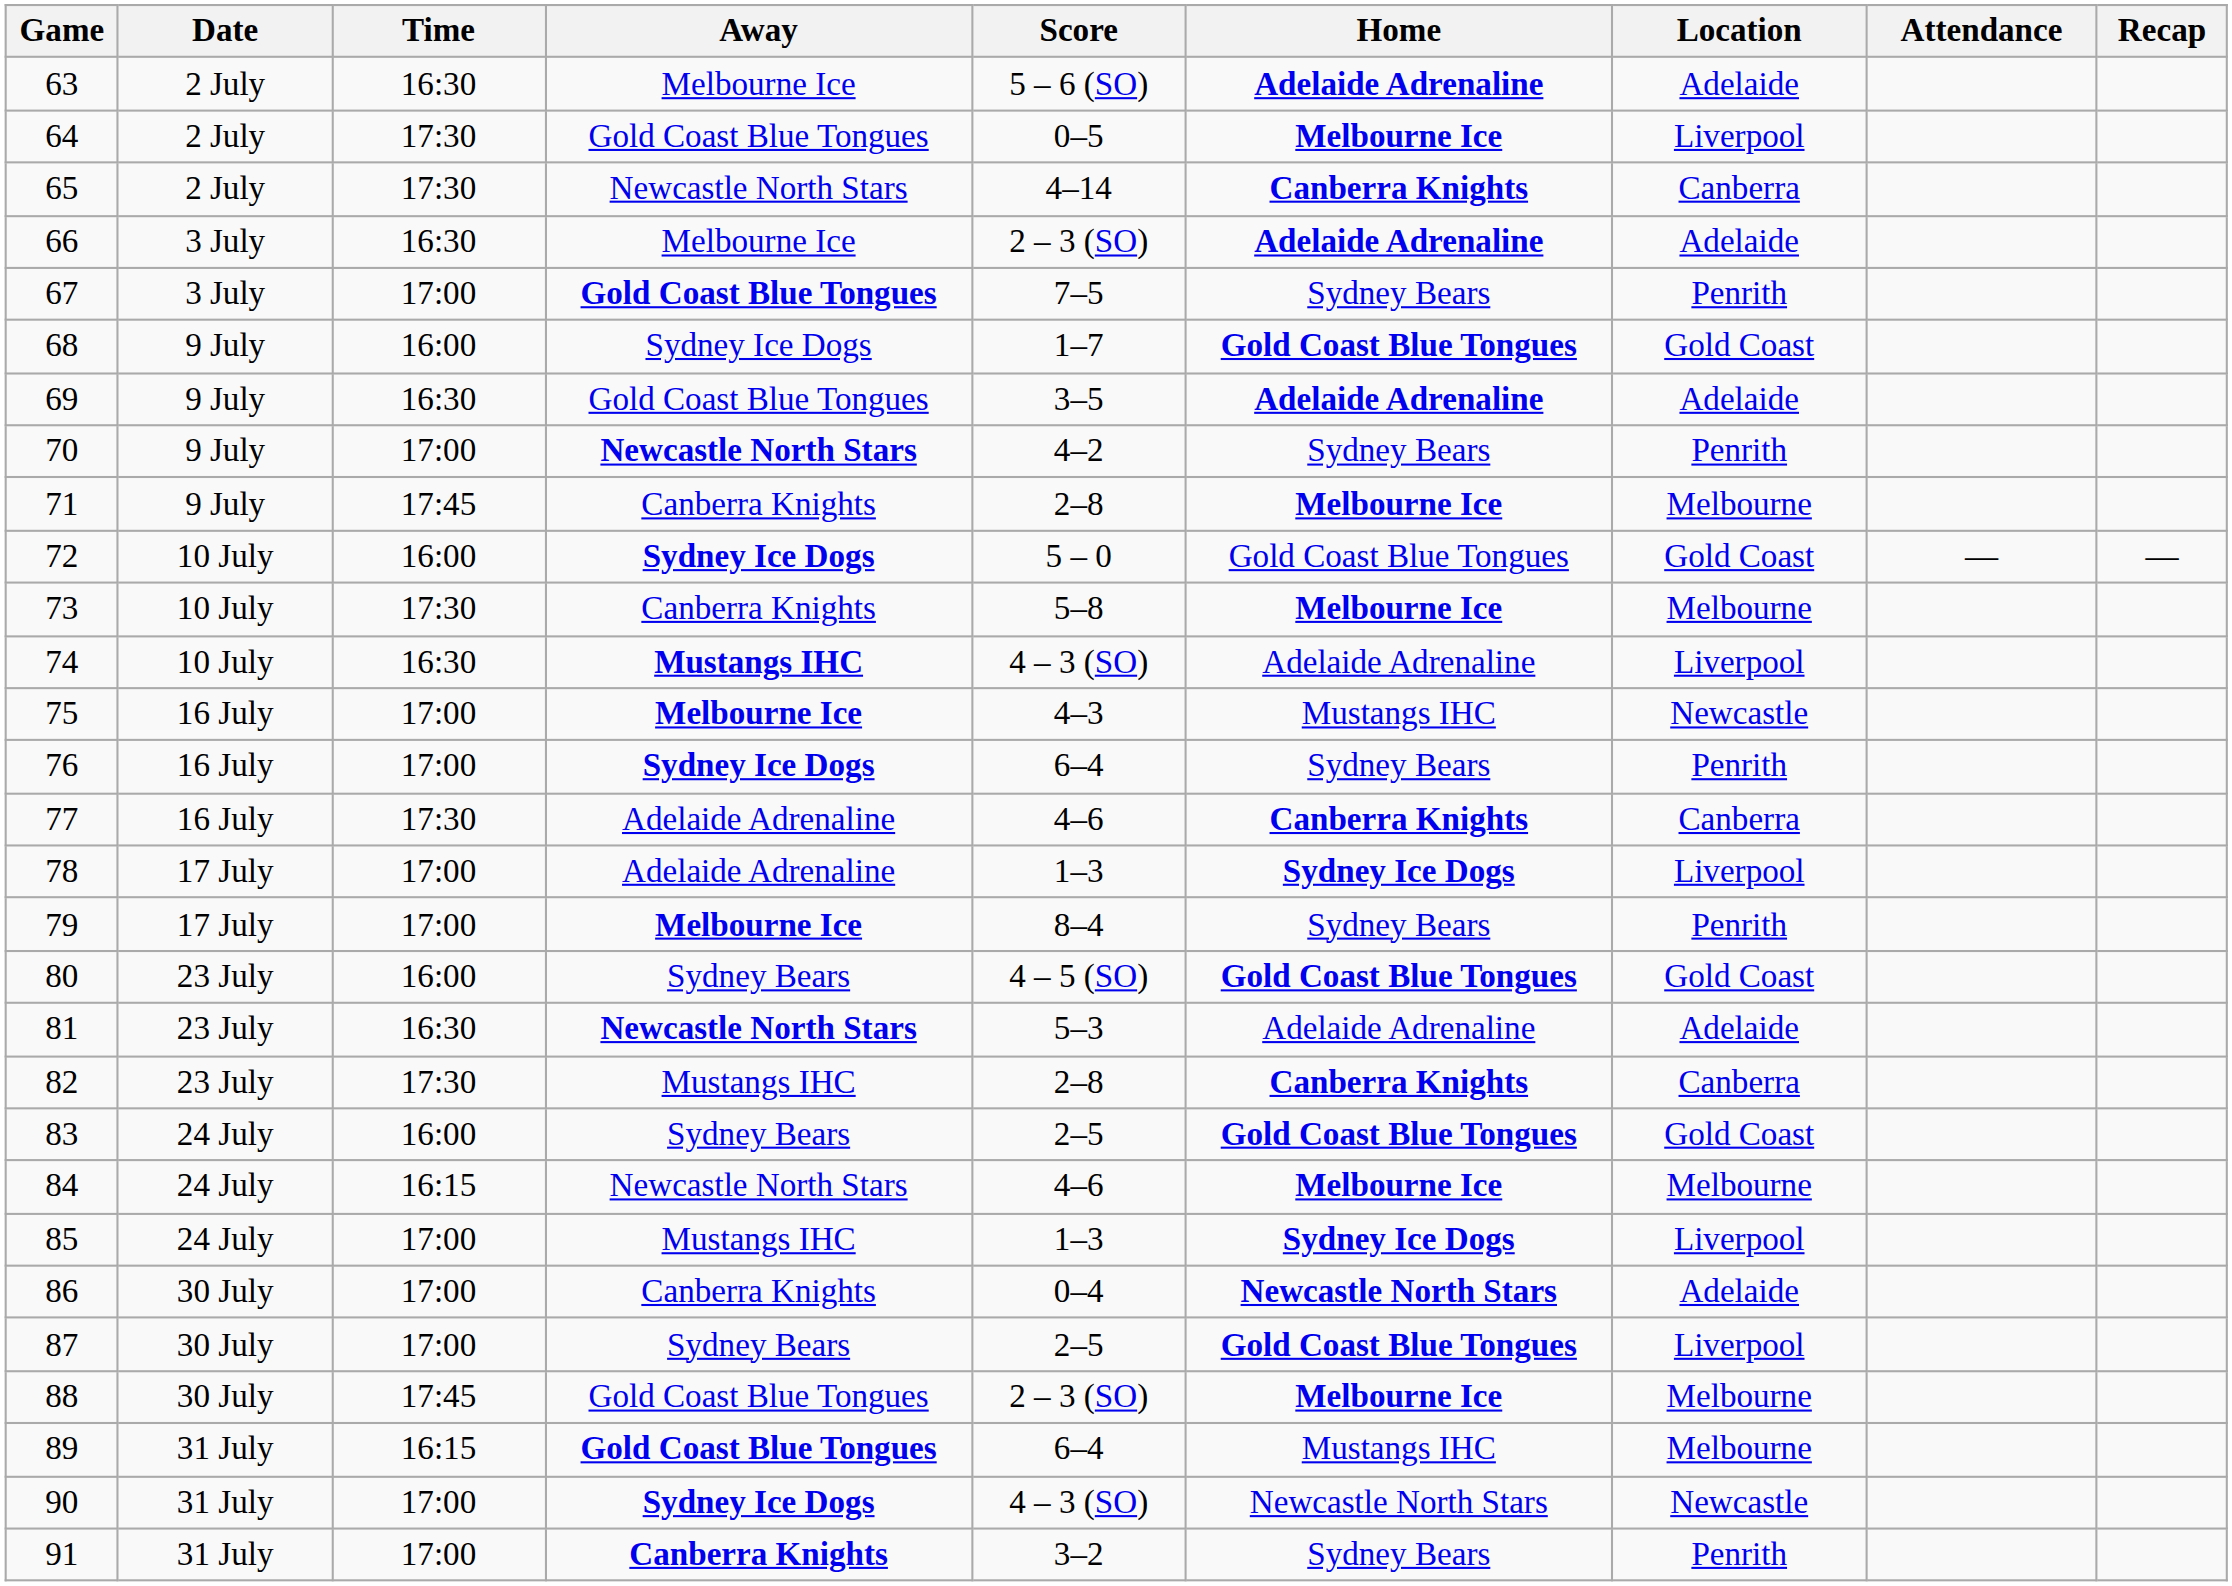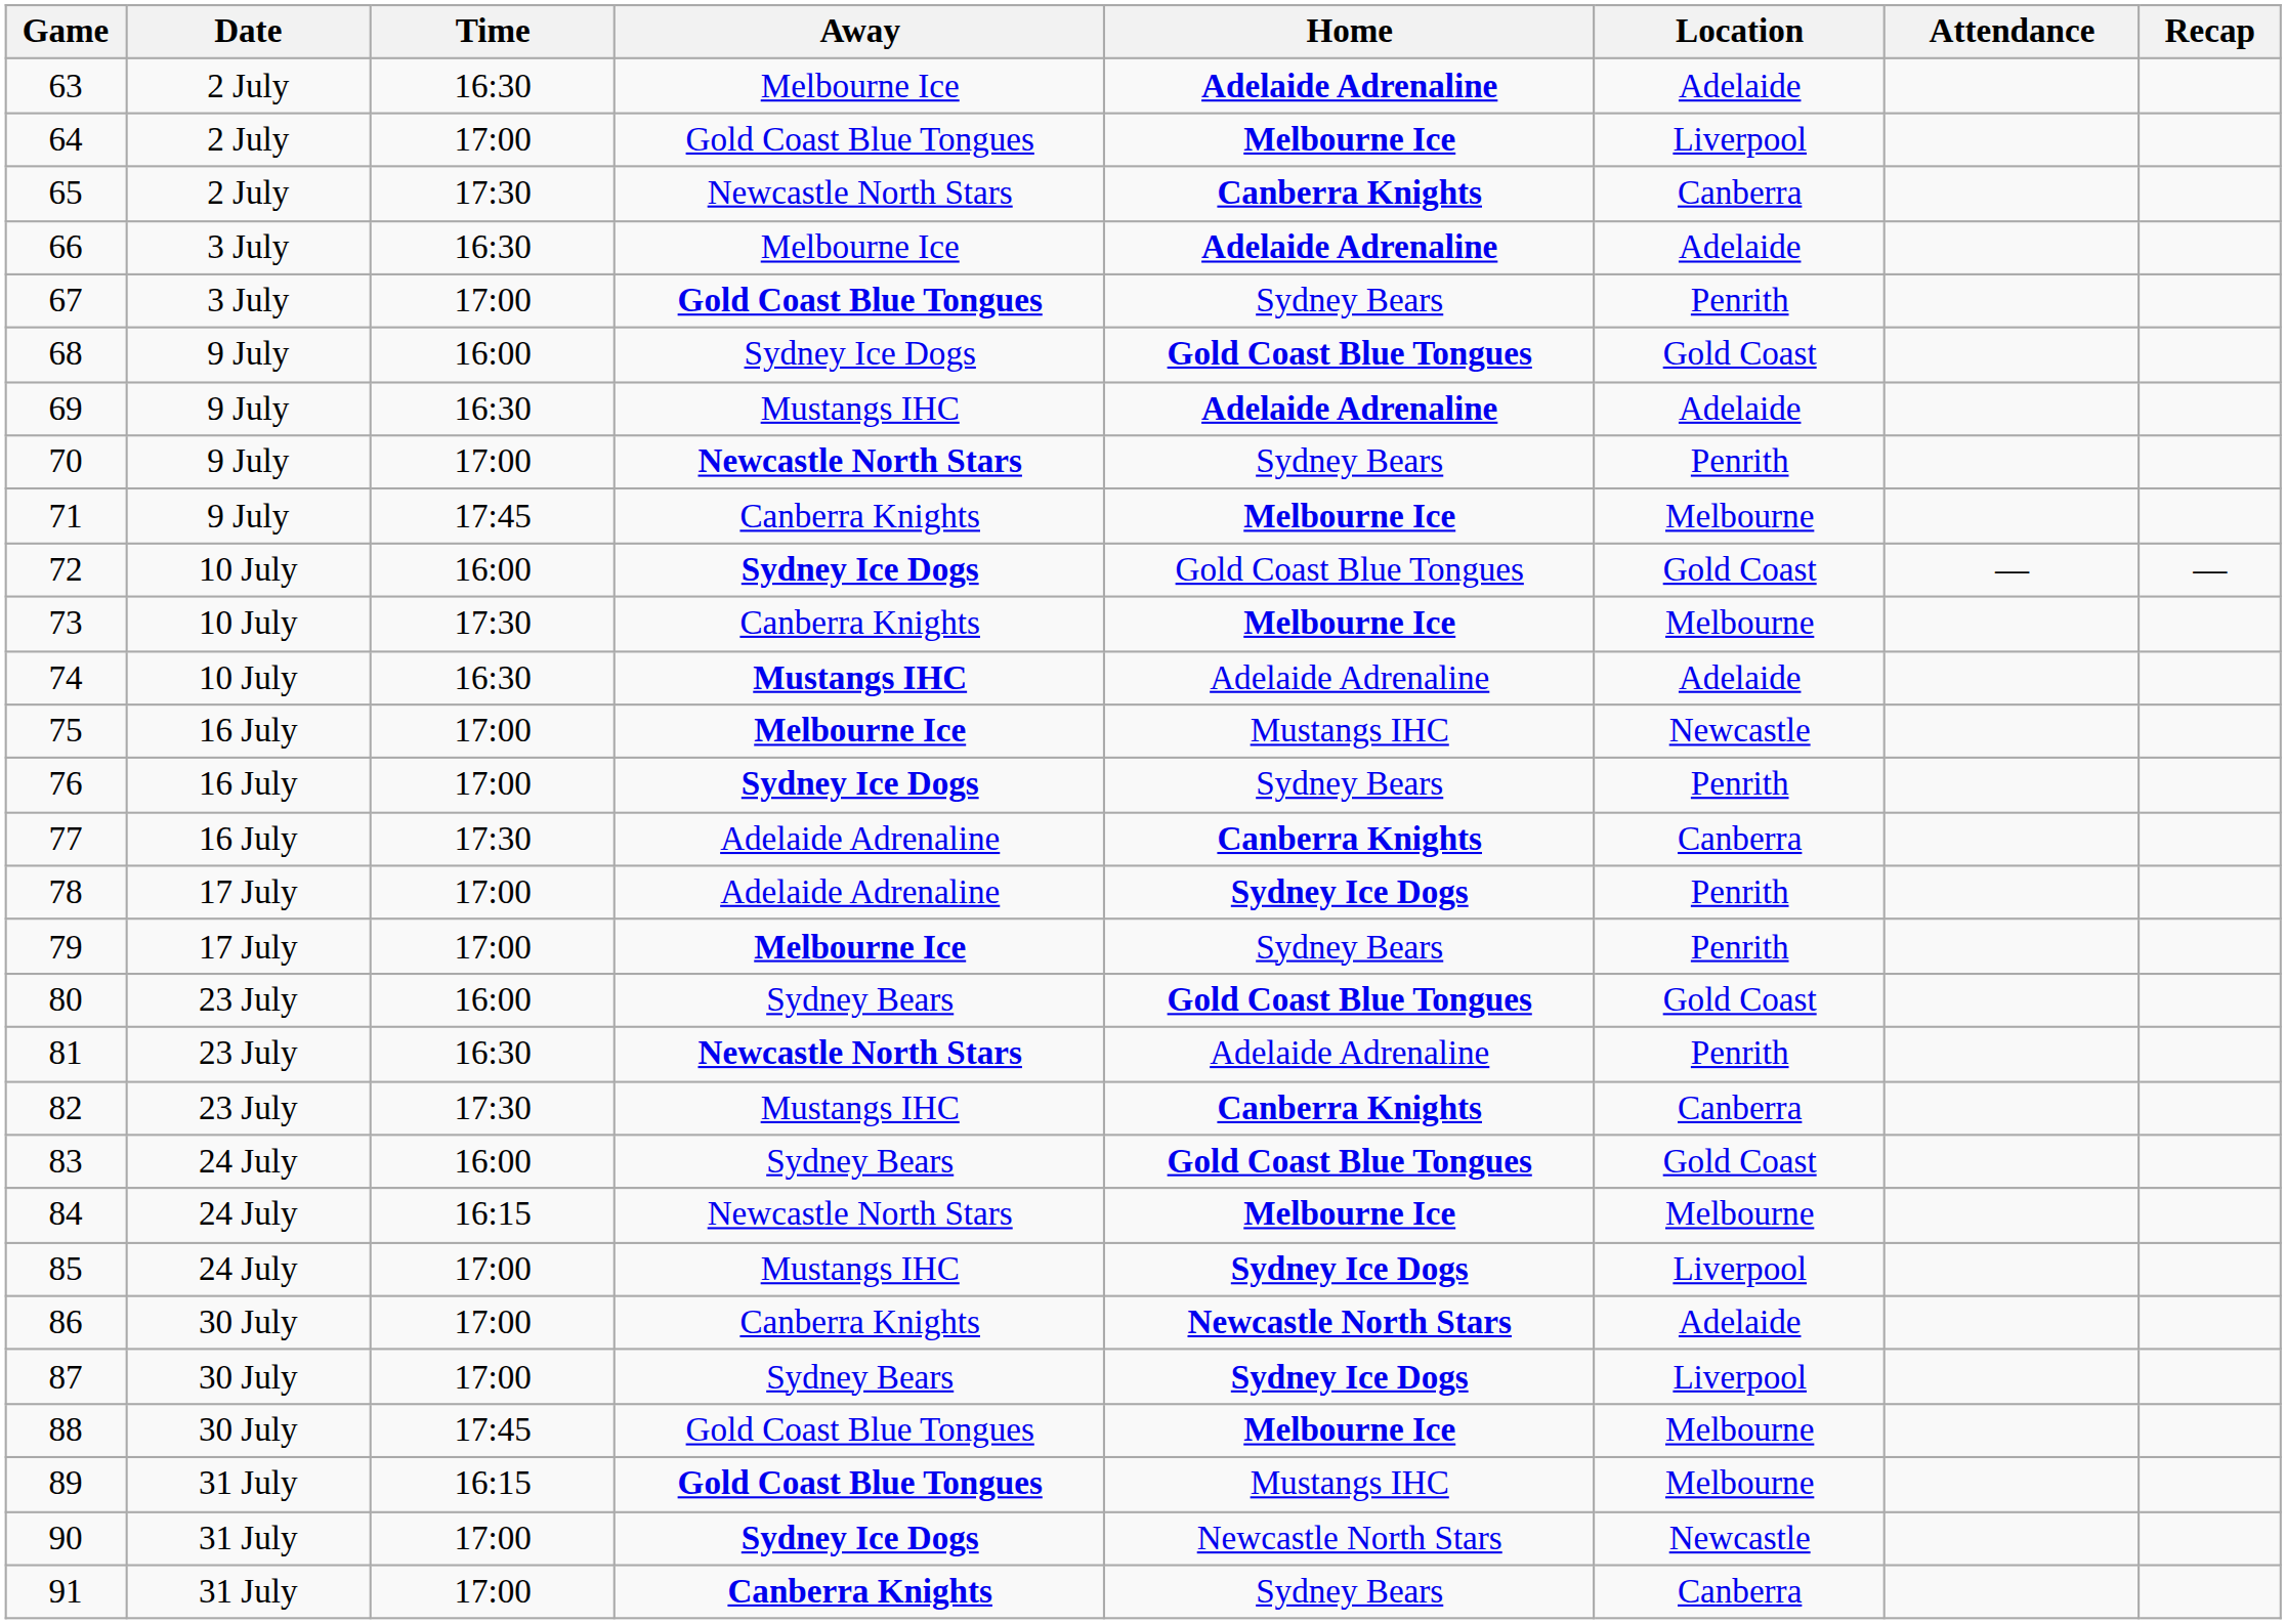 <table class="wikitable" width="85%" style="margin: 1em auto 1em auto">
 <tr>
 <th width="1%">Game</th>
 <th width="6%">Date</th>
 <th width="6%">Time</th>
 <th width="12%">Away</th>
-<th width="6%">Score</th>
 <th width="12%">Home</th>
 <th width="7%">Location</th>
 <th width="4%">Attendance</th>
 <th width="2%">Recap</th>
 </tr>
 <tr align="center">
 <td>63</td>
 <td>2 July</td>
 <td>16:30</td>
 <td><a href='#'>Melbourne Ice</a></td>
-<td>5 – 6 (<a href='#'>SO</a>)</td>
 <td><strong><a href='#'>Adelaide Adrenaline</a></strong></td>
 <td><a href='#'>Adelaide</a></td>
 <td></td>
 <td></td>
 </tr>
 <tr align="center">
 <td>64</td>
 <td>2 July</td>
-<td>17:30</td>
+<td>17:00</td>
 <td><a href='#'>Gold Coast Blue Tongues</a></td>
-<td>0–5</td>
 <td><strong><a href='#'>Melbourne Ice</a></strong></td>
 <td><a href='#'>Liverpool</a></td>
 <td></td>
 <td></td>
 </tr>
 <tr align="center">
 <td>65</td>
 <td>2 July</td>
 <td>17:30</td>
 <td><a href='#'>Newcastle North Stars</a></td>
-<td>4–14</td>
 <td><strong><a href='#'>Canberra Knights</a></strong></td>
 <td><a href='#'>Canberra</a></td>
 <td></td>
 <td></td>
 </tr>
 <tr align="center">
 <td>66</td>
 <td>3 July</td>
 <td>16:30</td>
 <td><a href='#'>Melbourne Ice</a></td>
-<td>2 – 3 (<a href='#'>SO</a>)</td>
 <td><strong><a href='#'>Adelaide Adrenaline</a></strong></td>
 <td><a href='#'>Adelaide</a></td>
 <td></td>
 <td></td>
 </tr>
 <tr align="center">
 <td>67</td>
 <td>3 July</td>
 <td>17:00</td>
 <td><strong><a href='#'>Gold Coast Blue Tongues</a></strong></td>
-<td>7–5</td>
 <td><a href='#'>Sydney Bears</a></td>
 <td><a href='#'>Penrith</a></td>
 <td></td>
 <td></td>
 </tr>
 <tr align="center">
 <td>68</td>
 <td>9 July</td>
 <td>16:00</td>
 <td><a href='#'>Sydney Ice Dogs</a></td>
-<td>1–7</td>
 <td><strong><a href='#'>Gold Coast Blue Tongues</a></strong></td>
 <td><a href='#'>Gold Coast</a></td>
 <td></td>
 <td></td>
 </tr>
 <tr align="center">
 <td>69</td>
 <td>9 July</td>
 <td>16:30</td>
-<td><a href='#'>Gold Coast Blue Tongues</a></td>
-<td>3–5</td>
+<td><a href='#'>Mustangs IHC</a></td>
 <td><strong><a href='#'>Adelaide Adrenaline</a></strong></td>
 <td><a href='#'>Adelaide</a></td>
 <td></td>
 <td></td>
 </tr>
 <tr align="center">
 <td>70</td>
 <td>9 July</td>
 <td>17:00</td>
 <td><strong><a href='#'>Newcastle North Stars</a></strong></td>
-<td>4–2</td>
 <td><a href='#'>Sydney Bears</a></td>
 <td><a href='#'>Penrith</a></td>
 <td></td>
 <td></td>
 </tr>
 <tr align="center">
 <td>71</td>
 <td>9 July</td>
 <td>17:45</td>
 <td><a href='#'>Canberra Knights</a></td>
-<td>2–8</td>
 <td><strong><a href='#'>Melbourne Ice</a></strong></td>
 <td><a href='#'>Melbourne</a></td>
 <td></td>
 <td></td>
 </tr>
 <tr align="center">
 <td>72</td>
 <td>10 July</td>
 <td>16:00</td>
 <td><strong><a href='#'>Sydney Ice Dogs</a></strong></td>
-<td>5 – 0</td>
 <td><a href='#'>Gold Coast Blue Tongues</a></td>
 <td><a href='#'>Gold Coast</a></td>
 <td>—</td>
 <td>—</td>
 </tr>
 <tr align="center">
 <td>73</td>
 <td>10 July</td>
 <td>17:30</td>
 <td><a href='#'>Canberra Knights</a></td>
-<td>5–8</td>
 <td><strong><a href='#'>Melbourne Ice</a></strong></td>
 <td><a href='#'>Melbourne</a></td>
 <td></td>
 <td></td>
 </tr>
 <tr align="center">
 <td>74</td>
 <td>10 July</td>
 <td>16:30</td>
 <td><strong><a href='#'>Mustangs IHC</a></strong></td>
-<td>4 – 3 (<a href='#'>SO</a>)</td>
 <td><a href='#'>Adelaide Adrenaline</a></td>
-<td><a href='#'>Liverpool</a></td>
+<td><a href='#'>Adelaide</a></td>
 <td></td>
 <td></td>
 </tr>
 <tr align="center">
 <td>75</td>
 <td>16 July</td>
 <td>17:00</td>
 <td><strong><a href='#'>Melbourne Ice</a></strong></td>
-<td>4–3</td>
 <td><a href='#'>Mustangs IHC</a></td>
 <td><a href='#'>Newcastle</a></td>
 <td></td>
 <td></td>
 </tr>
 <tr align="center">
 <td>76</td>
 <td>16 July</td>
 <td>17:00</td>
 <td><strong><a href='#'>Sydney Ice Dogs</a></strong></td>
-<td>6–4</td>
 <td><a href='#'>Sydney Bears</a></td>
 <td><a href='#'>Penrith</a></td>
 <td></td>
 <td></td>
 </tr>
 <tr align="center">
 <td>77</td>
 <td>16 July</td>
 <td>17:30</td>
 <td><a href='#'>Adelaide Adrenaline</a></td>
-<td>4–6</td>
 <td><strong><a href='#'>Canberra Knights</a></strong></td>
 <td><a href='#'>Canberra</a></td>
 <td></td>
 <td></td>
 </tr>
 <tr align="center">
 <td>78</td>
 <td>17 July</td>
 <td>17:00</td>
 <td><a href='#'>Adelaide Adrenaline</a></td>
-<td>1–3</td>
 <td><strong><a href='#'>Sydney Ice Dogs</a></strong></td>
-<td><a href='#'>Liverpool</a></td>
+<td><a href='#'>Penrith</a></td>
 <td></td>
 <td></td>
 </tr>
 <tr align="center">
 <td>79</td>
 <td>17 July</td>
 <td>17:00</td>
 <td><strong><a href='#'>Melbourne Ice</a></strong></td>
-<td>8–4</td>
 <td><a href='#'>Sydney Bears</a></td>
 <td><a href='#'>Penrith</a></td>
 <td></td>
 <td></td>
 </tr>
 <tr align="center">
 <td>80</td>
 <td>23 July</td>
 <td>16:00</td>
 <td><a href='#'>Sydney Bears</a></td>
-<td>4 – 5 (<a href='#'>SO</a>)</td>
 <td><strong><a href='#'>Gold Coast Blue Tongues</a></strong></td>
 <td><a href='#'>Gold Coast</a></td>
 <td></td>
 <td></td>
 </tr>
 <tr align="center">
 <td>81</td>
 <td>23 July</td>
 <td>16:30</td>
 <td><strong><a href='#'>Newcastle North Stars</a></strong></td>
-<td>5–3</td>
 <td><a href='#'>Adelaide Adrenaline</a></td>
-<td><a href='#'>Adelaide</a></td>
+<td><a href='#'>Penrith</a></td>
 <td></td>
 <td></td>
 </tr>
 <tr align="center">
 <td>82</td>
 <td>23 July</td>
 <td>17:30</td>
 <td><a href='#'>Mustangs IHC</a></td>
-<td>2–8</td>
 <td><strong><a href='#'>Canberra Knights</a></strong></td>
 <td><a href='#'>Canberra</a></td>
 <td></td>
 <td></td>
 </tr>
 <tr align="center">
 <td>83</td>
 <td>24 July</td>
 <td>16:00</td>
 <td><a href='#'>Sydney Bears</a></td>
-<td>2–5</td>
 <td><strong><a href='#'>Gold Coast Blue Tongues</a></strong></td>
 <td><a href='#'>Gold Coast</a></td>
 <td></td>
 <td></td>
 </tr>
 <tr align="center">
 <td>84</td>
 <td>24 July</td>
 <td>16:15</td>
 <td><a href='#'>Newcastle North Stars</a></td>
-<td>4–6</td>
 <td><strong><a href='#'>Melbourne Ice</a></strong></td>
 <td><a href='#'>Melbourne</a></td>
 <td></td>
 <td></td>
 </tr>
 <tr align="center">
 <td>85</td>
 <td>24 July</td>
 <td>17:00</td>
 <td><a href='#'>Mustangs IHC</a></td>
-<td>1–3</td>
 <td><strong><a href='#'>Sydney Ice Dogs</a></strong></td>
 <td><a href='#'>Liverpool</a></td>
 <td></td>
 <td></td>
 </tr>
 <tr align="center">
 <td>86</td>
 <td>30 July</td>
 <td>17:00</td>
 <td><a href='#'>Canberra Knights</a></td>
-<td>0–4</td>
 <td><strong><a href='#'>Newcastle North Stars</a></strong></td>
 <td><a href='#'>Adelaide</a></td>
 <td></td>
 <td></td>
 </tr>
 <tr align="center">
 <td>87</td>
 <td>30 July</td>
 <td>17:00</td>
 <td><a href='#'>Sydney Bears</a></td>
-<td>2–5</td>
-<td><strong><a href='#'>Gold Coast Blue Tongues</a></strong></td>
+<td><strong><a href='#'>Sydney Ice Dogs</a></strong></td>
 <td><a href='#'>Liverpool</a></td>
 <td></td>
 <td></td>
 </tr>
 <tr align="center">
 <td>88</td>
 <td>30 July</td>
 <td>17:45</td>
 <td><a href='#'>Gold Coast Blue Tongues</a></td>
-<td>2 – 3 (<a href='#'>SO</a>)</td>
 <td><strong><a href='#'>Melbourne Ice</a></strong></td>
 <td><a href='#'>Melbourne</a></td>
 <td></td>
 <td></td>
 </tr>
 <tr align="center">
 <td>89</td>
 <td>31 July</td>
 <td>16:15</td>
 <td><strong><a href='#'>Gold Coast Blue Tongues</a></strong></td>
-<td>6–4</td>
 <td><a href='#'>Mustangs IHC</a></td>
 <td><a href='#'>Melbourne</a></td>
 <td></td>
 <td></td>
 </tr>
 <tr align="center">
 <td>90</td>
 <td>31 July</td>
 <td>17:00</td>
 <td><strong><a href='#'>Sydney Ice Dogs</a></strong></td>
-<td>4 – 3 (<a href='#'>SO</a>)</td>
 <td><a href='#'>Newcastle North Stars</a></td>
 <td><a href='#'>Newcastle</a></td>
 <td></td>
 <td></td>
 </tr>
 <tr align="center">
 <td>91</td>
 <td>31 July</td>
 <td>17:00</td>
 <td><strong><a href='#'>Canberra Knights</a></strong></td>
-<td>3–2</td>
 <td><a href='#'>Sydney Bears</a></td>
-<td><a href='#'>Penrith</a></td>
+<td><a href='#'>Canberra</a></td>
 <td></td>
 <td></td>
 </tr>
 </table>
